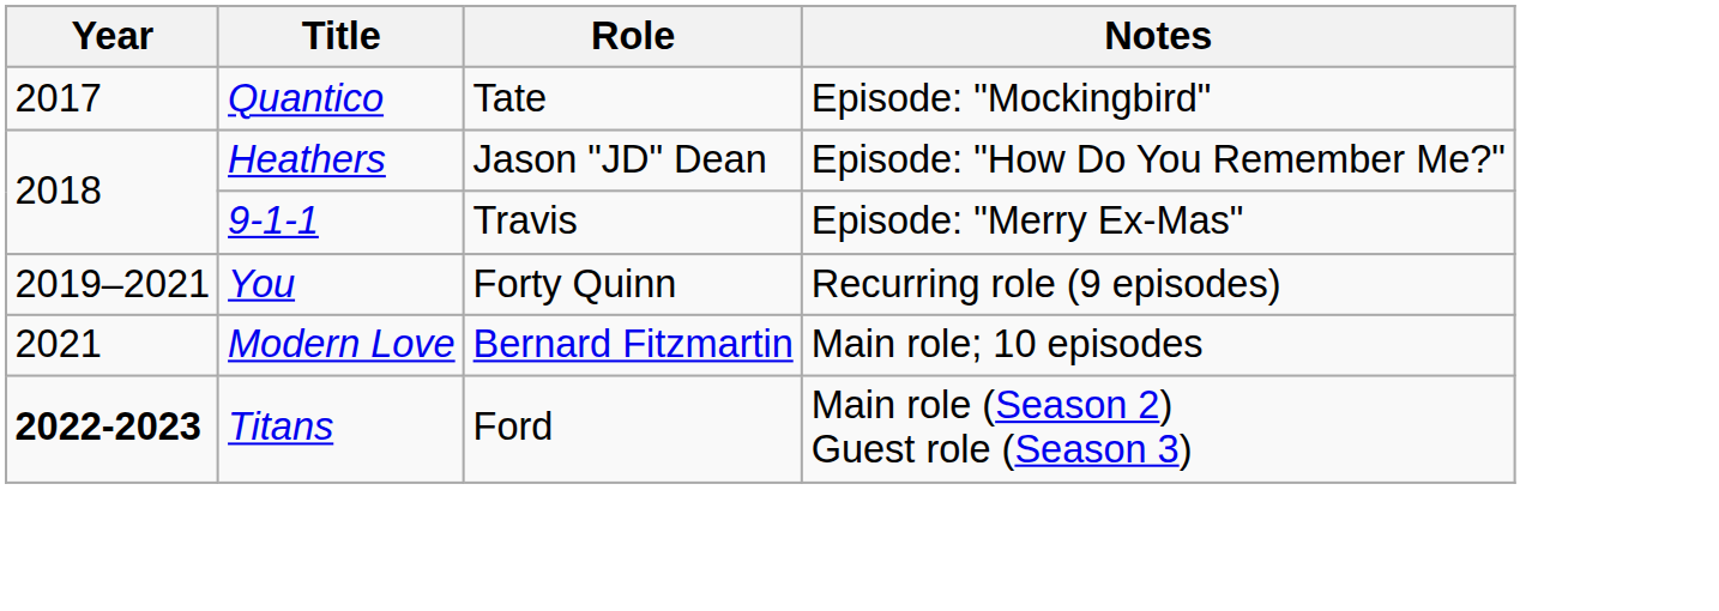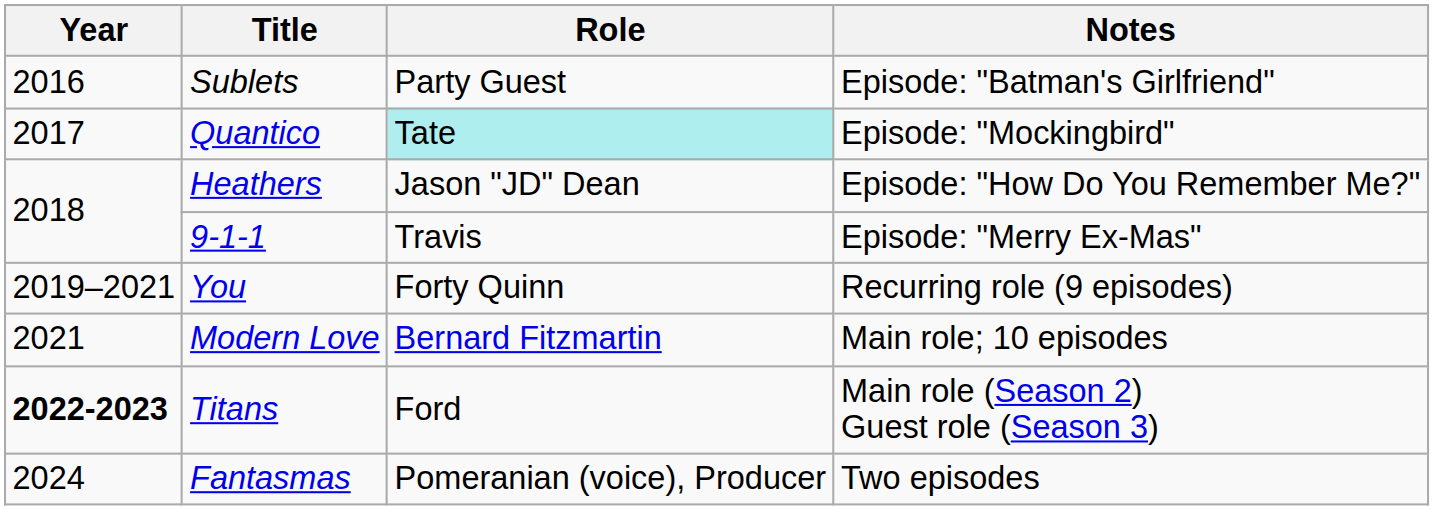 <table class="wikitable sortable">
 <tr>
 <th>Year</th>
 <th>Title</th>
 <th>Role</th>
 <th class="unsortable">Notes</th>
 </tr>
 <tr>
+<td>2016</td>
+<td><em>Sublets</em></td>
+<td>Party Guest</td>
+<td>Episode: "Batman's Girlfriend"</td>
+</tr>
+<tr>
 <td>2017</td>
 <td><em><a href='#'>Quantico</a></em></td>
-<td>Tate</td>
+<td style="background: paleturquoise;">Tate</td>
 <td>Episode: "Mockingbird"</td>
 </tr>
 <tr>
 <td rowspan="2">2018</td>
 <td><em><a href='#'>Heathers</a></em></td>
 <td>Jason "JD" Dean</td>
 <td>Episode: "How Do You Remember Me?"</td>
 </tr>
 <tr>
 <td><em><a href='#'>9-1-1</a></em></td>
 <td>Travis</td>
 <td>Episode: "Merry Ex-Mas"</td>
 </tr>
 <tr>
 <td>2019–2021</td>
 <td><em><a href='#'>You</a></em></td>
 <td>Forty Quinn</td>
 <td>Recurring role (9 episodes)</td>
 </tr>
 <tr>
 <td>2021</td>
 <td><em><a href='#'>Modern Love</a></em></td>
 <td><a href='#'>Bernard Fitzmartin</a></td>
 <td>Main role; 10 episodes</td>
 </tr>
 <tr>
 <td><strong>2022-2023</strong></td>
 <td><em><a href='#'>Titans</a></em></td>
 <td>Ford</td>
 <td>Main role (<a href='#'>Season 2</a>)<br>Guest role (<a href='#'>Season 3</a>)</td>
 </tr>
+<tr>
+<td>2024</td>
+<td><em><a href='#'>Fantasmas</a></em></td>
+<td>Pomeranian (voice), Producer</td>
+<td>Two episodes</td>
+</tr>
 </table>
